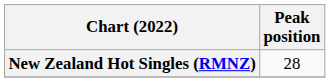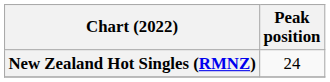 <table class="wikitable sortable plainrowheaders" style="text-align:center">
 <tr>
 <th scope="col">Chart (2022)</th>
 <th scope="col">Peak<br>position</th>
 </tr>
 <tr>
 <th scope="row">New Zealand Hot Singles (<a href='#'>RMNZ</a>)</th>
-<td>28</td>
+<td>24</td>
 </tr>
 <tr>
 </tr>
 </table>
